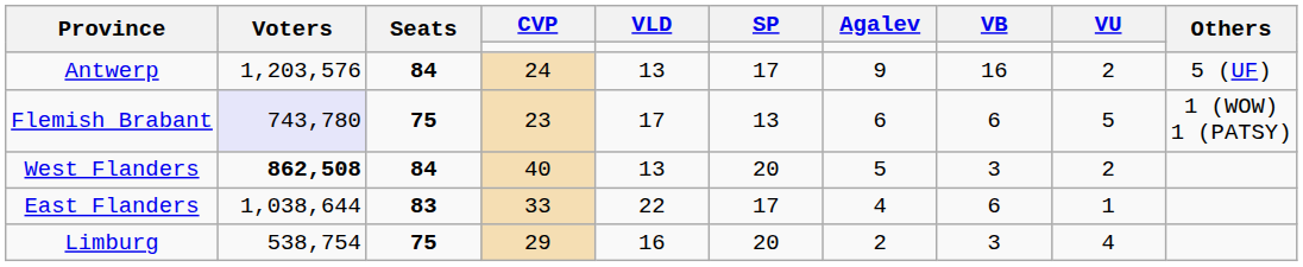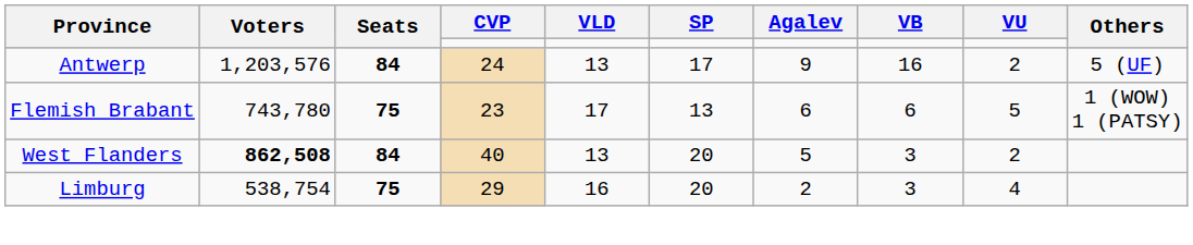 <table class="wikitable" style="text-align:center;">
 <tr>
 <th rowspan="2">Province</th>
 <th style="width:80px;" rowspan="2">Voters</th>
 <th style="width:60px;" rowspan="2">Seats</th>
 <th style="width:60px;"><a href='#'>CVP</a></th>
 <th style="width:60px;"><a href='#'>VLD</a></th>
 <th style="width:60px;"><a href='#'>SP</a></th>
 <th style="width:60px;"><a href='#'>Agalev</a></th>
 <th style="width:60px;"><a href='#'>VB</a></th>
 <th style="width:60px;"><a href='#'>VU</a></th>
 <th style="width:70px;" rowspan="2">Others</th>
 </tr>
 <tr>
 <td></td>
 <td></td>
 <td></td>
 <td></td>
 <td></td>
 <td></td>
 </tr>
 <tr>
 <td><a href='#'>Antwerp</a></td>
 <td style="text-align:right;">1,203,576</td>
 <td><strong>84</strong></td>
 <td style="background-color:#F5DEB3;">24</td>
 <td>13</td>
 <td>17</td>
 <td>9</td>
 <td>16</td>
 <td>2</td>
 <td>5 (<a href='#'>UF</a>)</td>
 </tr>
 <tr>
 <td><a href='#'>Flemish Brabant</a></td>
-<td style="background: lavender; text-align:right;">743,780</td>
+<td style="text-align:right;">743,780</td>
 <td><strong>75</strong></td>
 <td style="background-color:#F5DEB3;">23</td>
 <td>17</td>
 <td>13</td>
 <td>6</td>
 <td>6</td>
 <td>5</td>
 <td>1 (WOW)<br>1 (PATSY)</td>
 </tr>
 <tr>
 <td><a href='#'>West Flanders</a></td>
 <td style="text-align:right;"><strong>862,508</strong></td>
 <td><strong>84</strong></td>
 <td style="background-color:#F5DEB3;">40</td>
 <td>13</td>
 <td>20</td>
 <td>5</td>
 <td>3</td>
 <td>2</td>
 <td></td>
 </tr>
 <tr>
-<td><a href='#'>East Flanders</a></td>
-<td style="text-align:right;">1,038,644</td>
-<td><strong>83</strong></td>
-<td style="background-color:#F5DEB3;">33</td>
-<td>22</td>
-<td>17</td>
-<td>4</td>
-<td>6</td>
-<td>1</td>
-<td></td>
-</tr>
-<tr>
 <td><a href='#'>Limburg</a></td>
 <td style="text-align:right;">538,754</td>
 <td><strong>75</strong></td>
 <td style="background-color:#F5DEB3;">29</td>
 <td>16</td>
 <td>20</td>
 <td>2</td>
 <td>3</td>
 <td>4</td>
 <td></td>
 </tr>
 </table>
